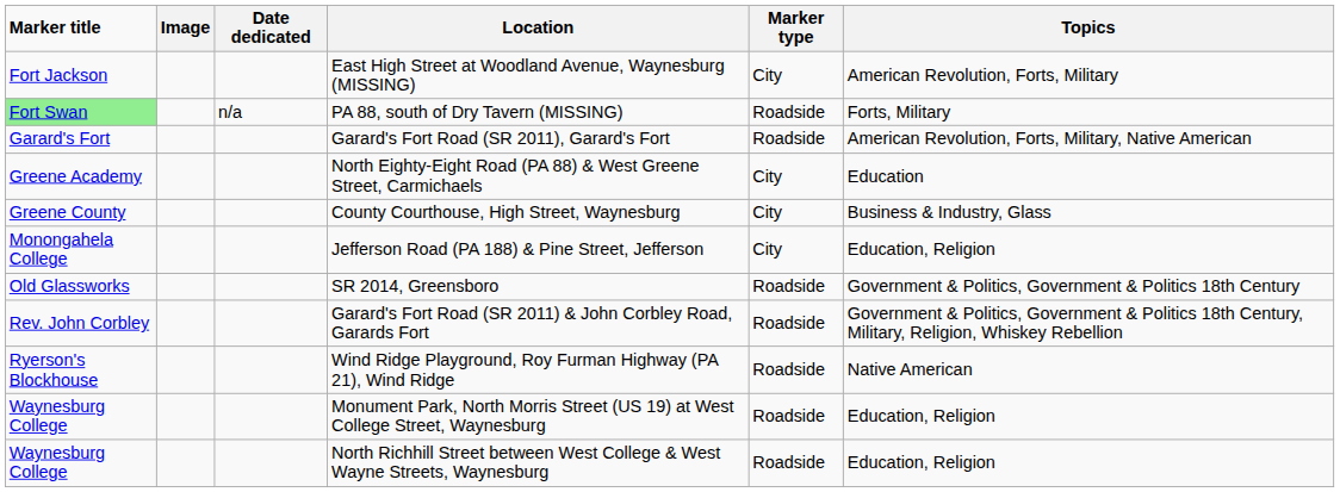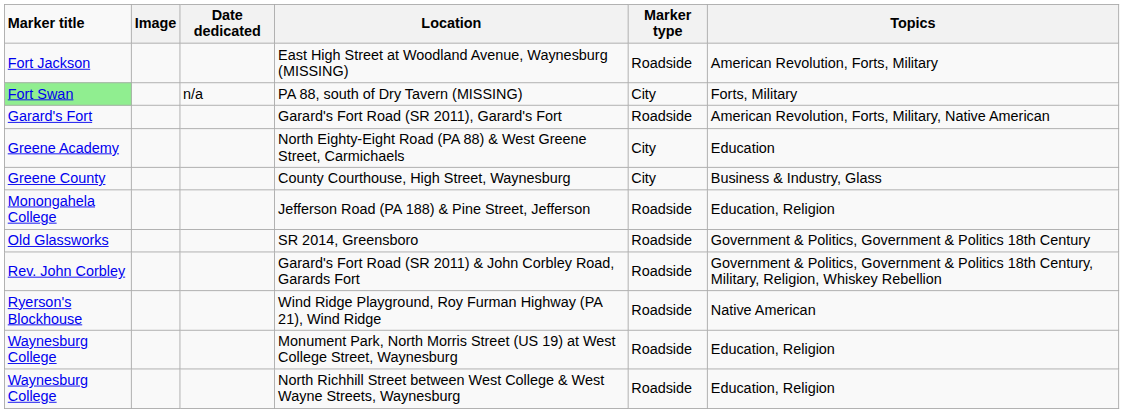 <table class="wikitable sortable" style="width:98%">
 <tr>
 <td><strong>Marker title</strong></td>
 <th class="unsortable"><strong>Image</strong></th>
 <th><strong>Date dedicated</strong></th>
 <th><strong>Location</strong></th>
 <th><strong>Marker type</strong></th>
 <th><strong>Topics</strong></th>
 </tr>
 <tr ->
 <td><a href='#'>Fort Jackson</a></td>
 <td></td>
 <td></td>
 <td>East High Street at Woodland Avenue, Waynesburg (MISSING)<br></td>
-<td>City</td>
+<td>Roadside</td>
 <td>American Revolution, Forts, Military</td>
 </tr>
 <tr ->
 <td style="background: lightgreen;"><a href='#'>Fort Swan</a></td>
 <td></td>
 <td>n/a</td>
 <td>PA 88, south of Dry Tavern (MISSING)<br><small></small></td>
-<td>Roadside</td>
+<td>City</td>
 <td>Forts, Military</td>
 </tr>
 <tr ->
 <td><a href='#'>Garard's Fort</a></td>
 <td></td>
 <td></td>
 <td>Garard's Fort Road (SR 2011), Garard's Fort<br><small></small></td>
 <td>Roadside</td>
 <td>American Revolution, Forts, Military, Native American</td>
 </tr>
 <tr ->
 <td><a href='#'>Greene Academy</a></td>
 <td></td>
 <td></td>
 <td>North Eighty-Eight Road (PA 88) & West Greene Street, Carmichaels<br><small></small></td>
 <td>City</td>
 <td>Education</td>
 </tr>
 <tr ->
 <td><a href='#'>Greene County</a></td>
 <td></td>
 <td></td>
 <td>County Courthouse, High Street, Waynesburg<br><small></small></td>
 <td>City</td>
 <td>Business & Industry, Glass</td>
 </tr>
 <tr ->
 <td><a href='#'>Monongahela College</a></td>
 <td></td>
 <td></td>
 <td>Jefferson Road (PA 188) & Pine Street, Jefferson<br><small></small></td>
-<td>City</td>
+<td>Roadside</td>
 <td>Education, Religion</td>
 </tr>
 <tr ->
 <td><a href='#'>Old Glassworks</a></td>
 <td></td>
 <td></td>
 <td>SR 2014, Greensboro<br><small></small></td>
 <td>Roadside</td>
 <td>Government & Politics, Government & Politics 18th Century</td>
 </tr>
 <tr ->
 <td><a href='#'>Rev. John Corbley</a></td>
 <td></td>
 <td></td>
 <td>Garard's Fort Road (SR 2011) & John Corbley Road, Garards Fort<br><small></small></td>
 <td>Roadside</td>
 <td>Government & Politics, Government & Politics 18th Century, Military, Religion, Whiskey Rebellion</td>
 </tr>
 <tr ->
 <td><a href='#'>Ryerson's Blockhouse</a></td>
 <td></td>
 <td></td>
 <td>Wind Ridge Playground, Roy Furman Highway (PA 21), Wind Ridge<br><small></small></td>
 <td>Roadside</td>
 <td>Native American</td>
 </tr>
 <tr ->
 <td><a href='#'>Waynesburg College</a></td>
 <td></td>
 <td></td>
 <td>Monument Park, North Morris Street (US 19) at West College Street, Waynesburg<br><small></small></td>
 <td>Roadside</td>
 <td>Education, Religion</td>
 </tr>
 <tr ->
 <td><a href='#'>Waynesburg College</a></td>
 <td></td>
 <td></td>
 <td>North Richhill Street between West College & West Wayne Streets, Waynesburg<br><small></small></td>
 <td>Roadside</td>
 <td>Education, Religion</td>
 </tr>
 </table>
